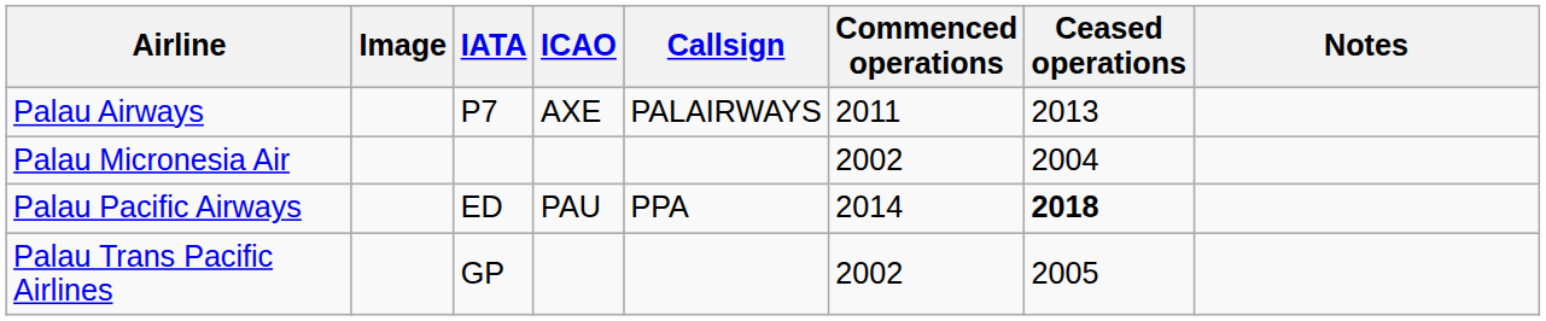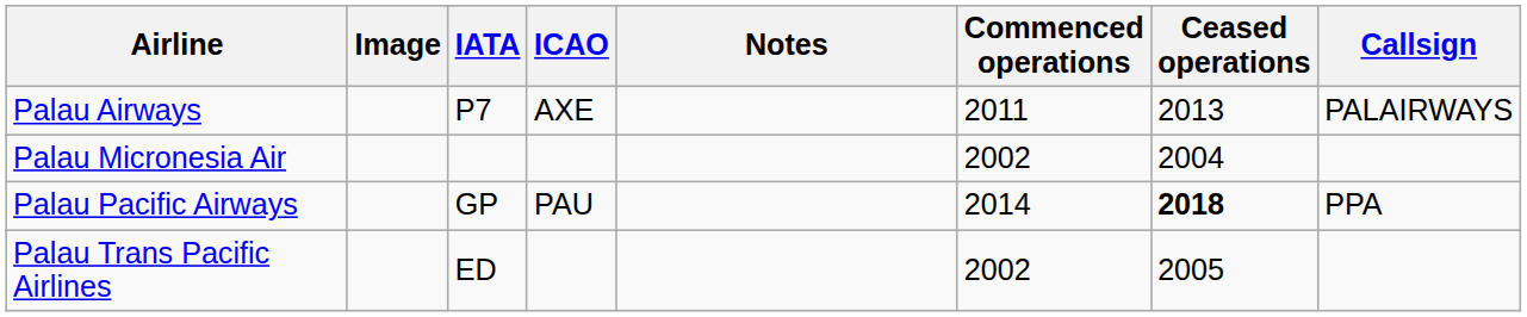 <table class="wikitable sortable" style="border-collapse:collapse; margin:auto;" border="1" cellpadding="3">
 <tr valign="middle">
 <th style="width:175px;">Airline</th>
 <th>Image</th>
 <th><a href='#'>IATA</a></th>
 <th><a href='#'>ICAO</a></th>
-<th><a href='#'>Callsign</a></th>
+<th style="width:175px;">Notes</th>
 <th>Commenced<br>operations</th>
 <th>Ceased<br>operations</th>
-<th style="width:175px;">Notes</th>
+<th><a href='#'>Callsign</a></th>
 </tr>
 <tr>
 <td><a href='#'>Palau Airways</a></td>
 <td></td>
 <td>P7</td>
 <td>AXE</td>
-<td>PALAIRWAYS</td>
+<td></td>
 <td>2011</td>
 <td>2013</td>
-<td></td>
+<td>PALAIRWAYS</td>
 </tr>
 <tr>
 <td><a href='#'>Palau Micronesia Air</a></td>
 <td></td>
 <td></td>
 <td></td>
 <td></td>
 <td>2002</td>
 <td>2004</td>
 <td></td>
 </tr>
 <tr>
 <td><a href='#'>Palau Pacific Airways</a></td>
 <td></td>
-<td>ED</td>
+<td>GP</td>
 <td>PAU</td>
-<td>PPA</td>
+<td></td>
 <td>2014</td>
 <td><strong>2018</strong></td>
-<td></td>
+<td>PPA</td>
 </tr>
 <tr>
 <td><a href='#'>Palau Trans Pacific Airlines</a></td>
 <td></td>
-<td>GP</td>
+<td>ED</td>
 <td></td>
 <td></td>
 <td>2002</td>
 <td>2005</td>
 <td></td>
 </tr>
 </table>
